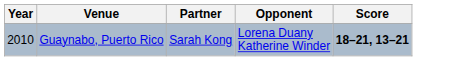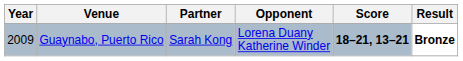 <table class="sortable wikitable" style="font-size: 90%;">
 <tr>
 <th>Year</th>
 <th>Venue</th>
 <th>Partner</th>
 <th>Opponent</th>
 <th>Score</th>
+<th>Result</th>
 </tr>
 <tr style="background:#AABBCC">
-<td align="center">2010</td>
+<td align="center">2009</td>
 <td align="left"><a href='#'>Guaynabo, Puerto Rico</a></td>
 <td align="left"> <a href='#'>Sarah Kong</a></td>
 <td align="left"> <a href='#'>Lorena Duany</a><br> <a href='#'>Katherine Winder</a></td>
 <td align="left"><strong>18–21, 13–21</strong></td>
+<td style="text-align:left; background:white"> <strong>Bronze</strong></td>
 </tr>
 </table>
